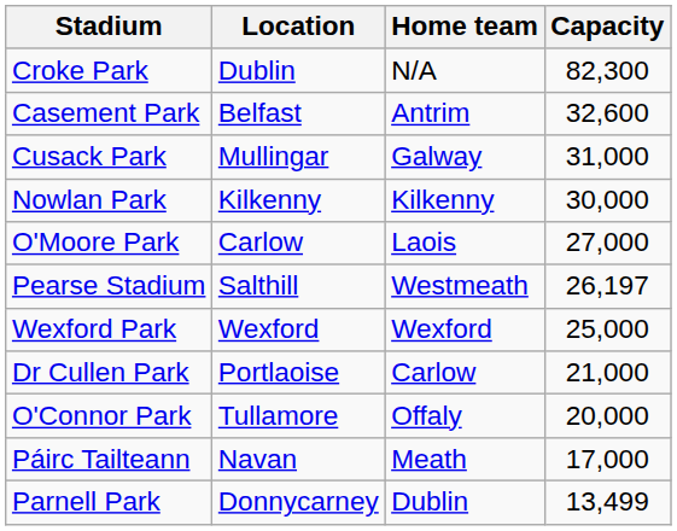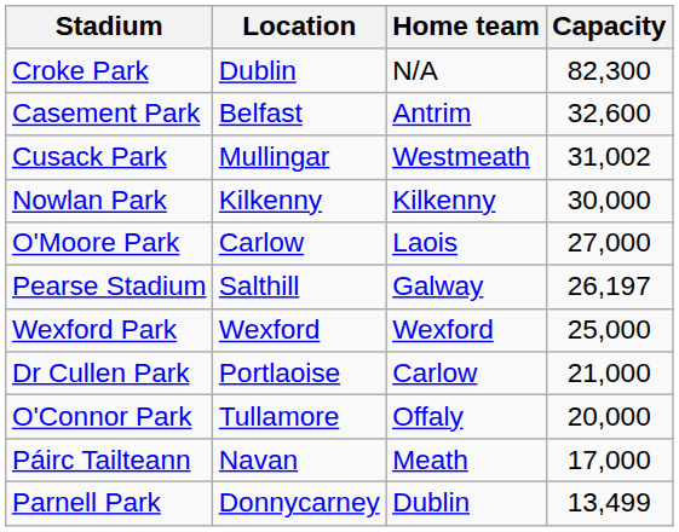 <table class="wikitable sortable">
 <tr>
 <th>Stadium</th>
 <th>Location</th>
 <th>Home team</th>
 <th>Capacity</th>
 </tr>
 <tr>
 <td><a href='#'>Croke Park</a></td>
 <td><a href='#'>Dublin</a></td>
 <td>N/A</td>
 <td align="center">82,300</td>
 </tr>
 <tr>
 <td><a href='#'>Casement Park</a></td>
 <td><a href='#'>Belfast</a></td>
 <td><a href='#'>Antrim</a></td>
 <td align="center">32,600</td>
 </tr>
 <tr>
 <td><a href='#'>Cusack Park</a></td>
 <td><a href='#'>Mullingar</a></td>
-<td><a href='#'>Galway</a></td>
-<td align="center">31,000</td>
+<td><a href='#'>Westmeath</a></td>
+<td align="center">31,002</td>
 </tr>
 <tr>
 <td><a href='#'>Nowlan Park</a></td>
 <td><a href='#'>Kilkenny</a></td>
 <td><a href='#'>Kilkenny</a></td>
 <td align="center">30,000</td>
 </tr>
 <tr>
 <td><a href='#'>O'Moore Park</a></td>
 <td><a href='#'>Carlow</a></td>
 <td><a href='#'>Laois</a></td>
 <td align="center">27,000</td>
 </tr>
 <tr>
 <td><a href='#'>Pearse Stadium</a></td>
 <td><a href='#'>Salthill</a></td>
-<td><a href='#'>Westmeath</a></td>
+<td><a href='#'>Galway</a></td>
 <td align="center">26,197</td>
 </tr>
 <tr>
 <td><a href='#'>Wexford Park</a></td>
 <td><a href='#'>Wexford</a></td>
 <td><a href='#'>Wexford</a></td>
 <td align="center">25,000</td>
 </tr>
 <tr>
 <td><a href='#'>Dr Cullen Park</a></td>
 <td><a href='#'>Portlaoise</a></td>
 <td><a href='#'>Carlow</a></td>
 <td align="center">21,000</td>
 </tr>
 <tr>
 <td><a href='#'>O'Connor Park</a></td>
 <td><a href='#'>Tullamore</a></td>
 <td><a href='#'>Offaly</a></td>
 <td align="center">20,000</td>
 </tr>
 <tr>
 <td><a href='#'>Páirc Tailteann</a></td>
 <td><a href='#'>Navan</a></td>
 <td><a href='#'>Meath</a></td>
 <td align="center">17,000</td>
 </tr>
 <tr>
 <td><a href='#'>Parnell Park</a></td>
 <td><a href='#'>Donnycarney</a></td>
 <td><a href='#'>Dublin</a></td>
 <td align="center">13,499</td>
 </tr>
 </table>
